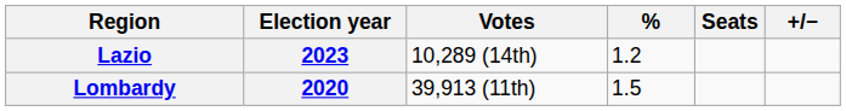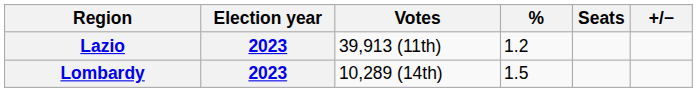 <table class="wikitable" style="width:50%; border:1px #AAAAFF solid">
 <tr>
 <th width="19%">Region</th>
 <th width="13%">Election year</th>
 <th width="16%">Votes</th>
 <th width="7%">%</th>
 <th width="1%">Seats</th>
 <th width="6%">+/−</th>
 </tr>
 <tr>
 <th><a href='#'>Lazio</a></th>
 <th><a href='#'>2023</a></th>
-<td>10,289 (14th)</td>
+<td>39,913 (11th)</td>
 <td>1.2</td>
 <td></td>
 <td></td>
 </tr>
 <tr>
 <th><a href='#'>Lombardy</a></th>
-<th><a href='#'>2020</a></th>
-<td>39,913 (11th)</td>
+<th><a href='#'>2023</a></th>
+<td>10,289 (14th)</td>
 <td>1.5</td>
 <td></td>
 <td></td>
 </tr>
 </table>
